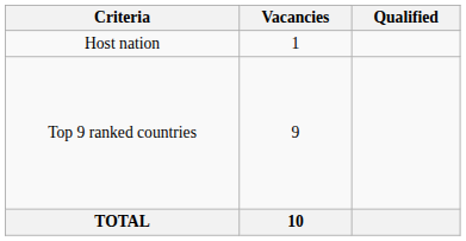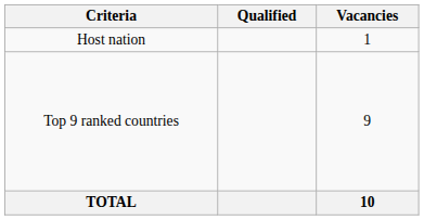 <table class = "wikitable" width=450>
 <tr>
 <th>Criteria</th>
+<th>Qualified</th>
 <th>Vacancies</th>
-<th>Qualified</th>
 </tr>
 <tr>
 <td align="center">Host nation</td>
+<td></td>
 <td align="center">1</td>
-<td></td>
 </tr>
 <tr>
 <td align="center">Top 9 ranked countries</td>
+<td><br><br><br><br><br><br><br><br></td>
 <td align="center">9</td>
-<td><br><br><br><br><br><br><br><br></td>
 </tr>
 <tr>
 <th>TOTAL</th>
+<th></th>
 <th>10</th>
-<th></th>
 </tr>
 </table>
